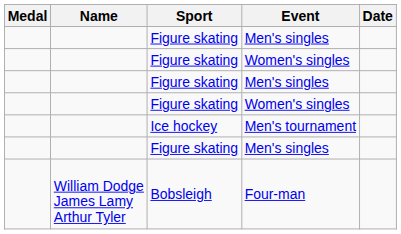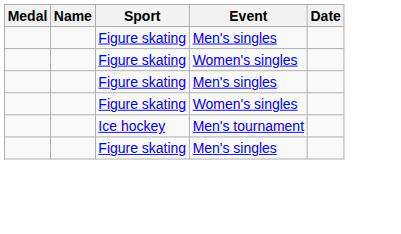 <table class="wikitable sortable" style=font-size:95%>
 <tr>
 <th>Medal</th>
 <th>Name</th>
 <th>Sport</th>
 <th>Event</th>
 <th>Date</th>
 </tr>
 <tr>
 <td></td>
 <td></td>
 <td><a href='#'>Figure skating</a></td>
 <td><a href='#'>Men's singles</a></td>
 <td></td>
 </tr>
 <tr>
 <td></td>
 <td></td>
 <td><a href='#'>Figure skating</a></td>
 <td><a href='#'>Women's singles</a></td>
 <td></td>
 </tr>
 <tr>
 <td></td>
 <td></td>
 <td><a href='#'>Figure skating</a></td>
 <td><a href='#'>Men's singles</a></td>
 <td></td>
 </tr>
 <tr>
 <td></td>
 <td></td>
 <td><a href='#'>Figure skating</a></td>
 <td><a href='#'>Women's singles</a></td>
 <td></td>
 </tr>
 <tr>
 <td></td>
 <td><br></td>
 <td><a href='#'>Ice hockey</a></td>
 <td><a href='#'>Men's tournament</a></td>
 <td></td>
 </tr>
 <tr>
 <td></td>
 <td></td>
 <td><a href='#'>Figure skating</a></td>
 <td><a href='#'>Men's singles</a></td>
 <td></td>
 </tr>
-<tr>
-<td></td>
-<td><br><a href='#'>William Dodge</a><br><a href='#'>James Lamy</a><br><a href='#'>Arthur Tyler</a></td>
-<td><a href='#'>Bobsleigh</a></td>
-<td><a href='#'>Four-man</a></td>
-<td></td>
-</tr>
 </table>
